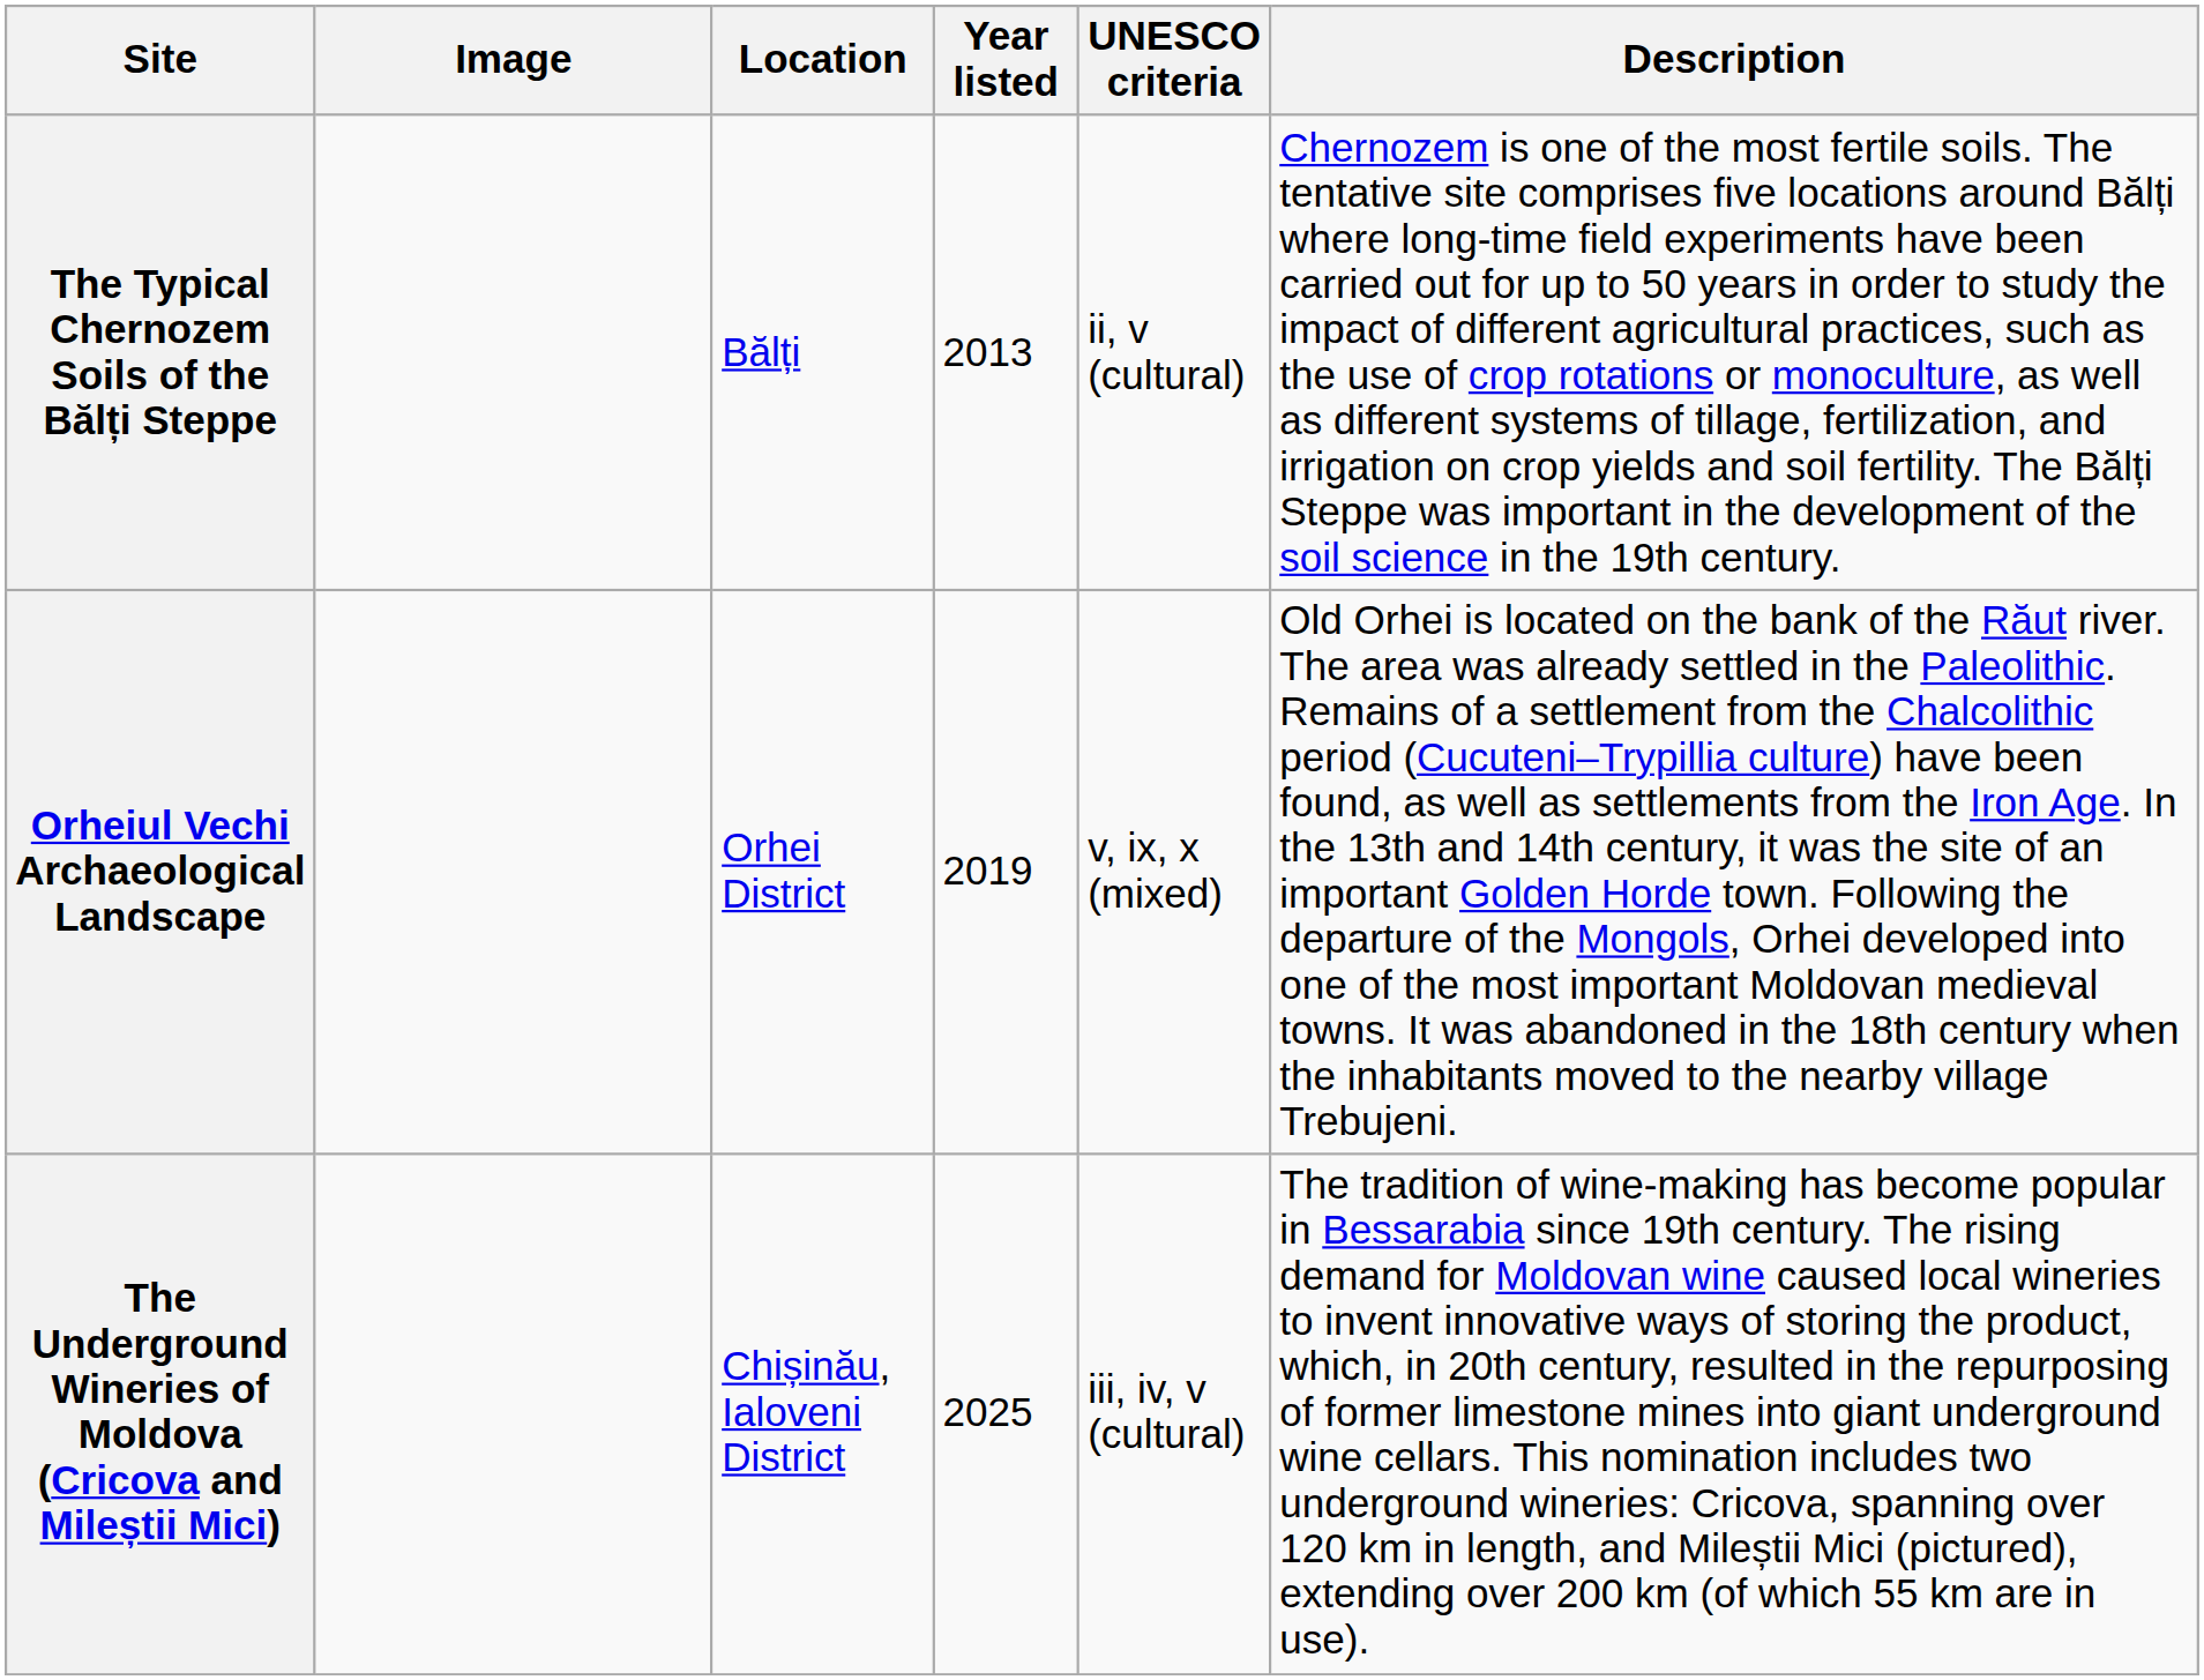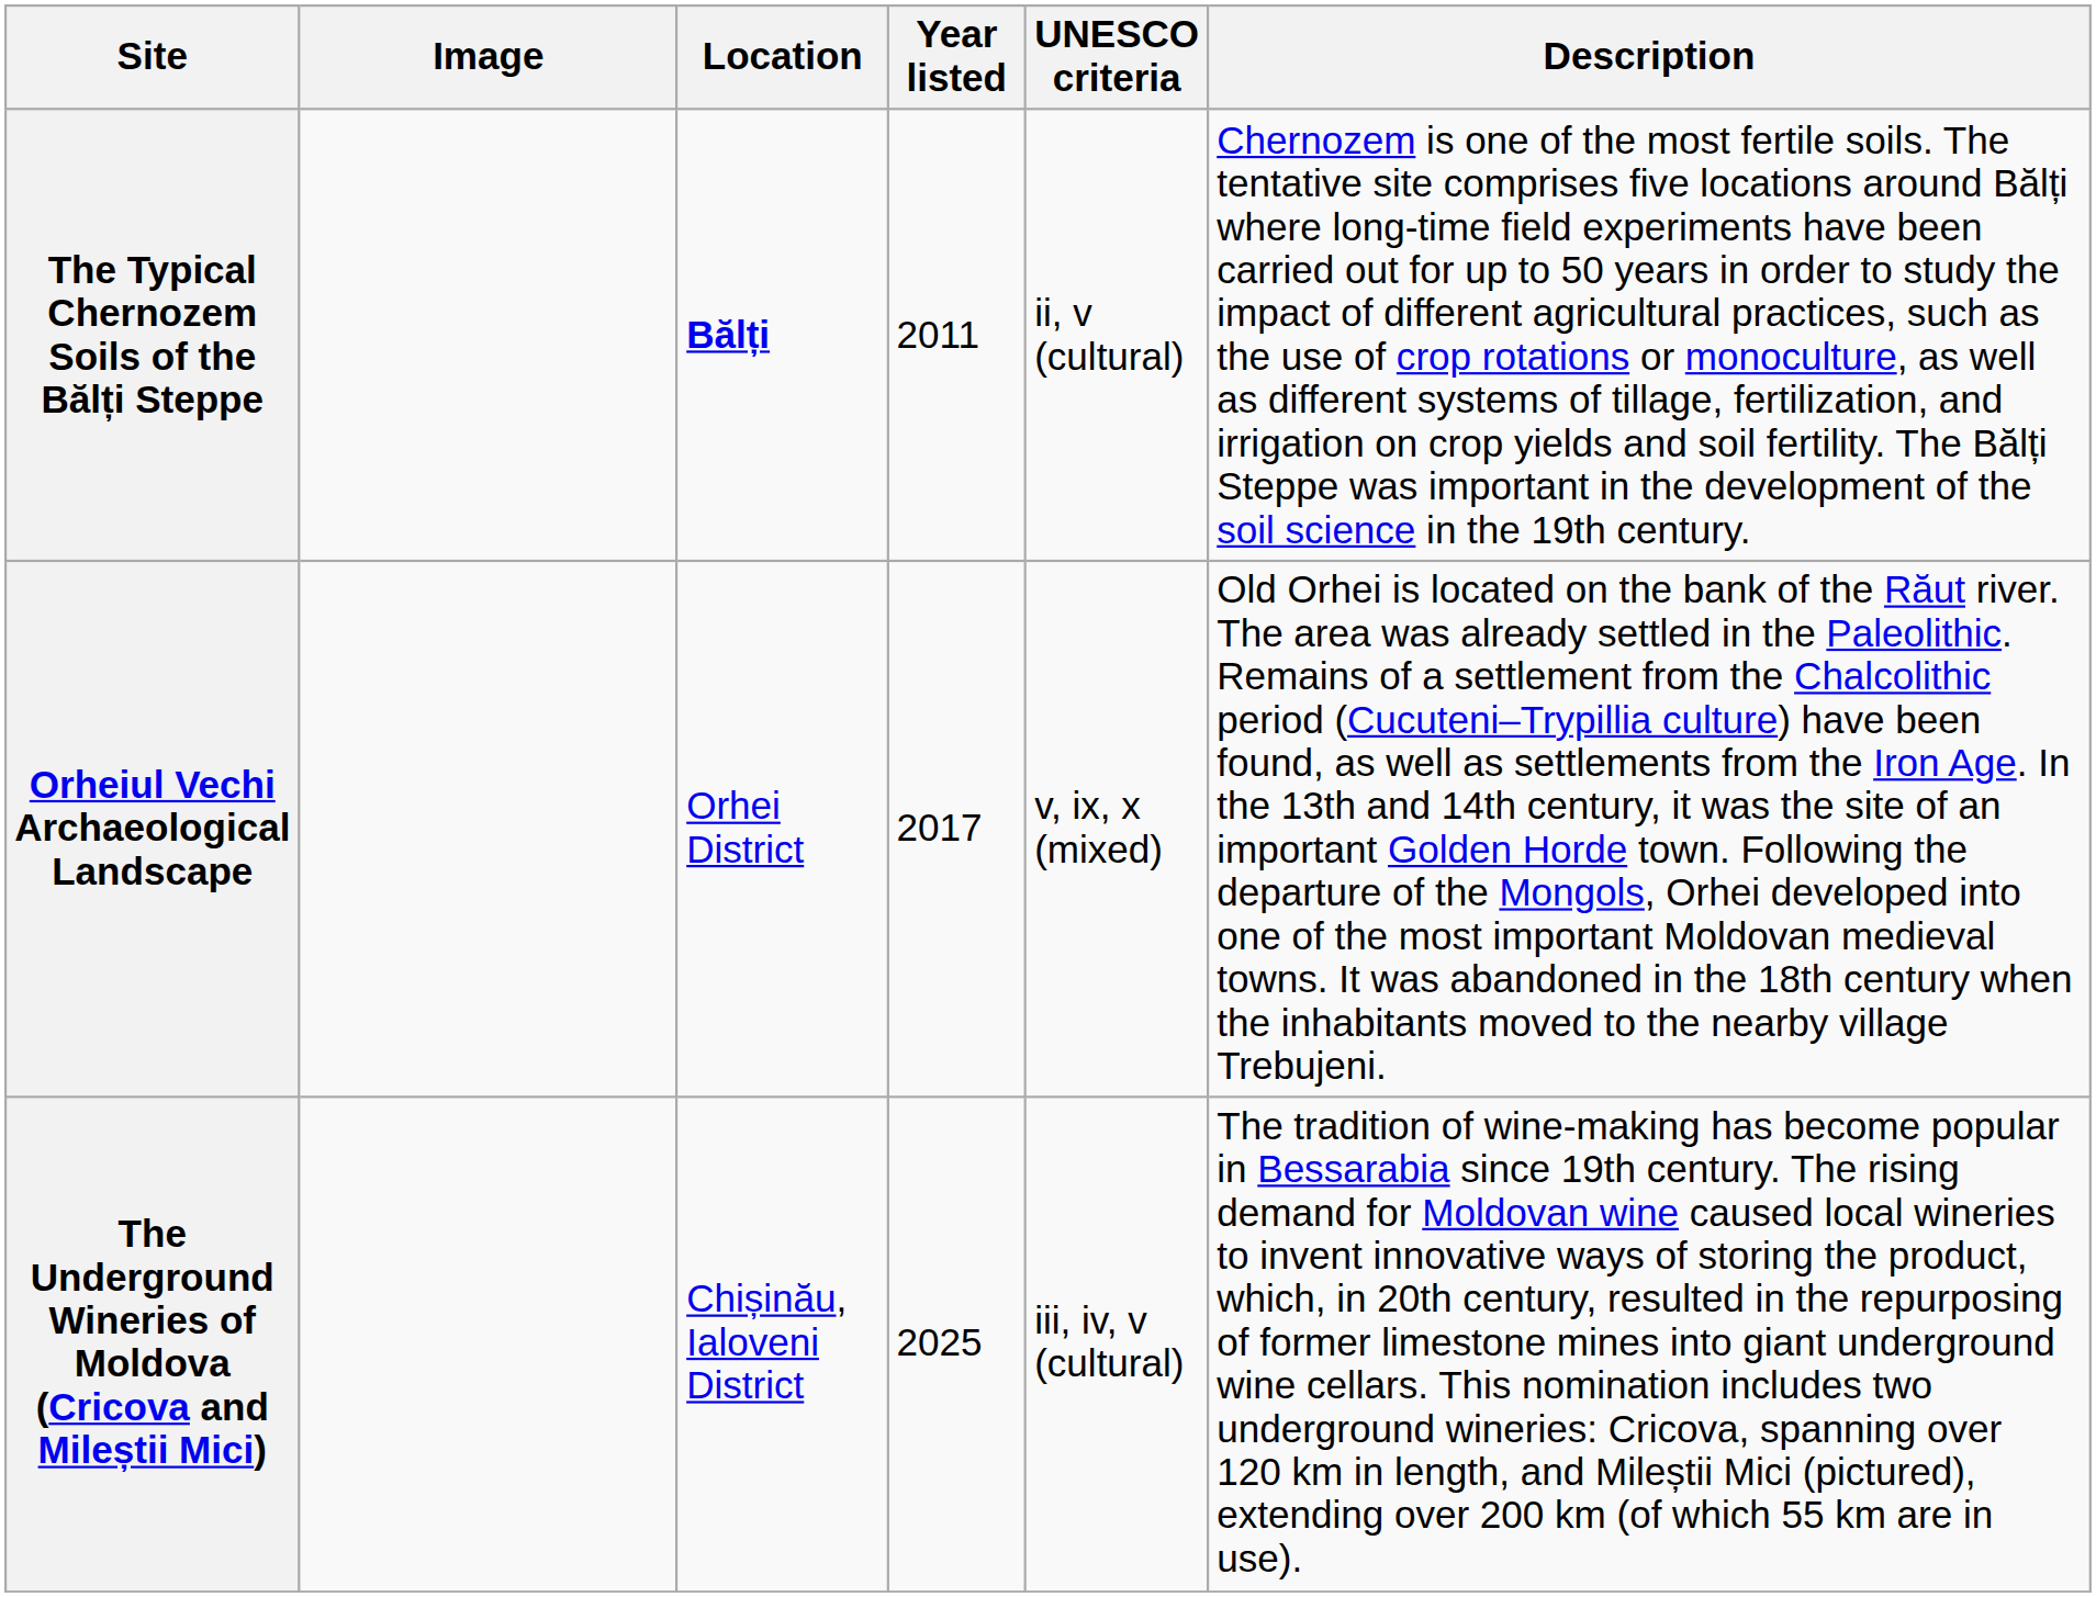 <table class="wikitable sortable plainrowheaders">
 <tr>
 <th style="width:100px;" scope="col">Site</th>
 <th class="unsortable"  style="width:150px;" scope="col">Image</th>
 <th style="width:80px;" scope="col">Location</th>
 <th style="width:50px;" scope="col">Year listed</th>
 <th style="width:60px;" scope="col">UNESCO criteria</th>
 <th scope="col" class="unsortable">Description</th>
 </tr>
 <tr>
 <th scope="row">The Typical Chernozem Soils of the Bălți Steppe</th>
 <td></td>
-<td><a href='#'>Bălți</a></td>
-<td>2013</td>
+<td><strong><a href='#'>Bălți</a></strong></td>
+<td>2011</td>
 <td>ii, v (cultural)</td>
 <td><a href='#'>Chernozem</a> is one of the most fertile soils. The tentative site comprises five locations around Bălți where long-time field experiments have been carried out for up to 50 years in order to study the impact of different agricultural practices, such as the use of <a href='#'>crop rotations</a> or <a href='#'>monoculture</a>, as well as different systems of tillage, fertilization, and irrigation on crop yields and soil fertility. The Bălți Steppe was important in the development of the <a href='#'>soil science</a> in the 19th century.</td>
 </tr>
 <tr>
 <th scope="row"><a href='#'>Orheiul Vechi</a> Archaeological Landscape</th>
 <td></td>
 <td><a href='#'>Orhei District</a></td>
-<td>2019</td>
+<td>2017</td>
 <td>v, ix, x (mixed)</td>
 <td>Old Orhei is located on the bank of the <a href='#'>Răut</a> river. The area was already settled in the <a href='#'>Paleolithic</a>. Remains of a settlement from the <a href='#'>Chalcolithic</a> period (<a href='#'>Cucuteni–Trypillia culture</a>) have been found, as well as settlements from the <a href='#'>Iron Age</a>. In the 13th and 14th century, it was the site of an important <a href='#'>Golden Horde</a> town. Following the departure of the <a href='#'>Mongols</a>, Orhei developed into one of the most important Moldovan medieval towns. It was abandoned in the 18th century when the inhabitants moved to the nearby village Trebujeni.</td>
 </tr>
 <tr>
 <th scope="row">The Underground Wineries of Moldova (<a href='#'>Cricova</a> and <a href='#'>Mileștii Mici</a>)</th>
 <td></td>
 <td><a href='#'>Chișinău</a>, <a href='#'>Ialoveni District</a></td>
 <td>2025</td>
 <td>iii, iv, v (cultural)</td>
 <td>The tradition of wine-making has become popular in <a href='#'>Bessarabia</a> since 19th century. The rising demand for <a href='#'>Moldovan wine</a> caused local wineries to invent innovative ways of storing the product, which, in 20th century, resulted in the repurposing of former limestone mines into giant underground wine cellars. This nomination includes two underground wineries: Cricova, spanning over 120 km in length, and Mileștii Mici (pictured), extending over 200 km (of which 55 km are in use).</td>
 </tr>
 <tr>
 </tr>
 </table>
